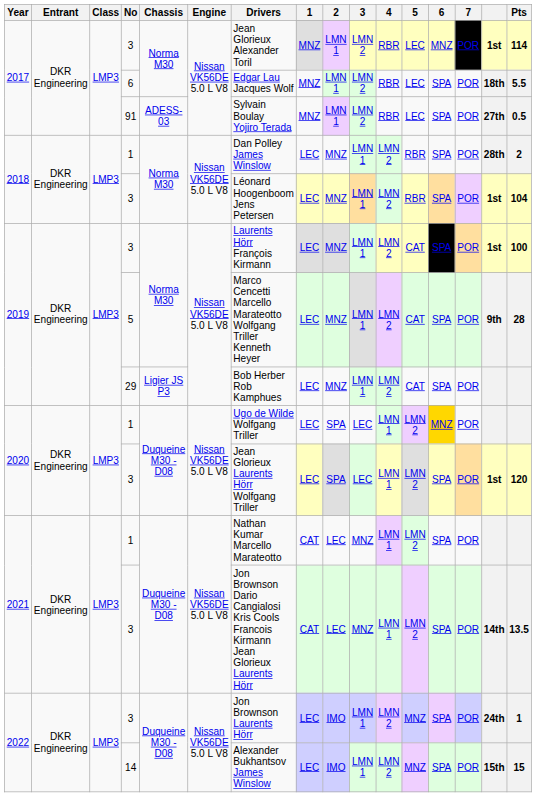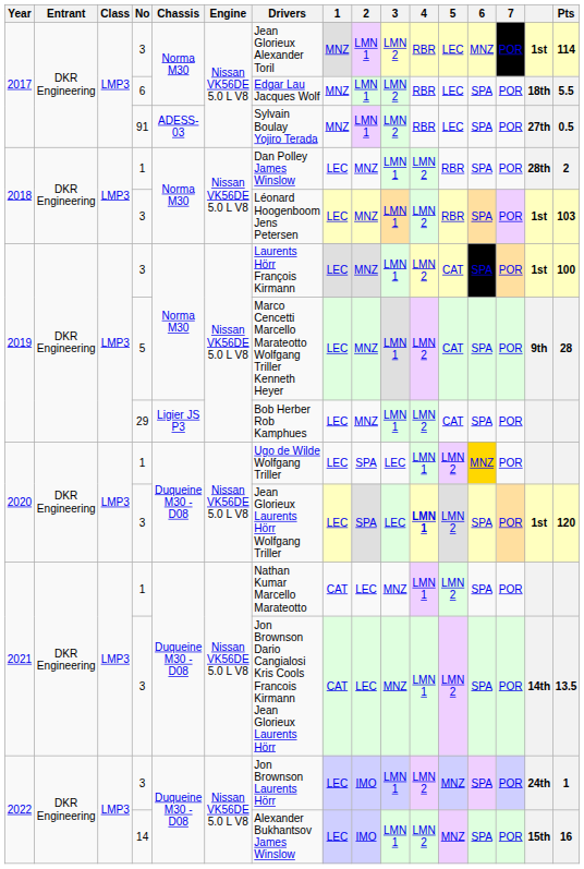 <table class="wikitable" style="font-size: 90%; text-align:center">
 <tr>
 <th>Year</th>
 <th>Entrant</th>
 <th>Class</th>
 <th>No</th>
 <th>Chassis</th>
 <th>Engine</th>
 <th>Drivers</th>
 <th>1</th>
 <th>2</th>
 <th>3</th>
 <th>4</th>
 <th>5</th>
 <th>6</th>
 <th>7</th>
 <th></th>
 <th>Pts</th>
 </tr>
 <tr>
 <td rowspan="3"><a href='#'>2017</a></td>
 <td rowspan="3"> DKR Engineering</td>
 <td rowspan="3"><a href='#'>LMP3</a></td>
 <td>3</td>
 <td rowspan="2"><a href='#'>Norma M30</a></td>
 <td rowspan="3"><a href='#'>Nissan</a> <a href='#'>VK56DE</a> 5.0 L V8</td>
 <td align="left"> Jean Glorieux<br> Alexander Toril</td>
 <td style="background:#DFDFDF;"><a href='#'>MNZ</a><br></td>
 <td style="background:#EFCFFF;"><a href='#'>LMN 1</a><br></td>
 <td style="background:#FFFFBF;"><a href='#'>LMN 2</a><br></td>
 <td style="background:#FFFFBF;"><a href='#'>RBR</a><br></td>
 <td style="background:#FFFFBF;"><a href='#'>LEC</a><br></td>
 <td style="background:#FFFFBF;"><a href='#'>MNZ</a><br></td>
 <td style="background-color:#000000; color:white"><a href='#'><span>POR</span></a><br></td>
 <th style="background:#FFFFBF;">1st</th>
 <th style="background:#FFFFBF;">114</th>
 </tr>
 <tr>
 <td>6</td>
 <td align="left"> <a href='#'>Edgar Lau</a><br> Jacques Wolf</td>
 <td><a href='#'>MNZ</a></td>
 <td style="background:#DFFFDF;"><a href='#'>LMN 1</a><br></td>
 <td style="background:#DFFFDF;"><a href='#'>LMN 2</a><br></td>
 <td><a href='#'>RBR</a></td>
 <td><a href='#'>LEC</a></td>
 <td><a href='#'>SPA</a></td>
 <td><a href='#'>POR</a></td>
 <th>18th</th>
 <th>5.5</th>
 </tr>
 <tr>
 <td>91</td>
 <td><a href='#'>ADESS-03</a></td>
 <td align="left"> Sylvain Boulay<br> <a href='#'>Yojiro Terada</a></td>
 <td><a href='#'>MNZ</a></td>
 <td style="background:#EFCFFF;"><a href='#'>LMN 1</a><br></td>
 <td style="background:#DFFFDF;"><a href='#'>LMN 2</a><br></td>
 <td><a href='#'>RBR</a></td>
 <td><a href='#'>LEC</a></td>
 <td><a href='#'>SPA</a></td>
 <td><a href='#'>POR</a></td>
 <th>27th</th>
 <th>0.5</th>
 </tr>
 <tr>
 <td rowspan="2"><a href='#'>2018</a></td>
 <td rowspan="2"> DKR Engineering</td>
 <td rowspan="2"><a href='#'>LMP3</a></td>
 <td>1</td>
 <td rowspan="2"><a href='#'>Norma M30</a></td>
 <td rowspan="2"><a href='#'>Nissan</a> <a href='#'>VK56DE</a> 5.0 L V8</td>
 <td align="left"> Dan Polley<br> <a href='#'>James Winslow</a></td>
 <td><a href='#'>LEC</a></td>
 <td><a href='#'>MNZ</a></td>
 <td style="background:#DFFFDF;"><a href='#'>LMN 1</a><br></td>
 <td style="background:#DFFFDF;"><a href='#'>LMN 2</a><br></td>
 <td><a href='#'>RBR</a></td>
 <td><a href='#'>SPA</a></td>
 <td><a href='#'>POR</a></td>
 <th>28th</th>
 <th>2</th>
 </tr>
 <tr>
 <td>3</td>
 <td align="left"> Léonard Hoogenboom<br> Jens Petersen</td>
 <td style="background:#FFFFBF;"><a href='#'>LEC</a><br></td>
 <td style="background:#FFFFBF;"><a href='#'>MNZ</a><br></td>
 <td style="background:#FFDF9F;"><a href='#'>LMN 1</a><br></td>
 <td style="background:#DFFFDF;"><a href='#'>LMN 2</a><br></td>
 <td style="background:#FFFFBF;"><a href='#'>RBR</a><br></td>
 <td style="background:#FFDF9F;"><a href='#'>SPA</a><br></td>
 <td style="background:#EFCFFF;"><a href='#'>POR</a><br></td>
 <th style="background:#FFFFBF;">1st</th>
-<th style="background:#FFFFBF;">104</th>
+<th style="background:#FFFFBF;">103</th>
 </tr>
 <tr>
 <td rowspan="3"><a href='#'>2019</a></td>
 <td rowspan="3"> DKR Engineering</td>
 <td rowspan="3"><a href='#'>LMP3</a></td>
 <td>3</td>
 <td rowspan="2"><a href='#'>Norma M30</a></td>
 <td rowspan="3"><a href='#'>Nissan</a> <a href='#'>VK56DE</a> 5.0 L V8</td>
 <td align="left"> <a href='#'>Laurents Hörr</a><br> François Kirmann</td>
 <td style="background:#DFDFDF;"><a href='#'>LEC</a><br></td>
 <td style="background:#DFDFDF;"><a href='#'>MNZ</a><br></td>
 <td style="background:#DFFFDF;"><a href='#'>LMN 1</a><br></td>
 <td style="background:#FFFFBF;"><a href='#'>LMN 2</a><br></td>
 <td style="background:#FFFFBF;"><a href='#'>CAT</a><br></td>
 <td style="background-color:#000000; color:white"><a href='#'><span>SPA</span></a><br></td>
 <td style="background:#FFDF9F;"><a href='#'>POR</a><br></td>
 <th style="background:#FFFFBF;">1st</th>
 <th style="background:#FFFFBF;">100</th>
 </tr>
 <tr>
 <td>5</td>
 <td align="left"> Marco Cencetti<br> Marcello Marateotto<br> Wolfgang Triller<br> Kenneth Heyer</td>
 <td style="background:#DFFFDF;"><a href='#'>LEC</a><br></td>
 <td style="background:#DFFFDF;"><a href='#'>MNZ</a><br></td>
 <td style="background:#DFDFDF;"><a href='#'>LMN 1</a><br></td>
 <td style="background:#EFCFFF;"><a href='#'>LMN 2</a><br></td>
 <td style="background:#DFFFDF;"><a href='#'>CAT</a><br></td>
 <td style="background:#DFFFDF;"><a href='#'>SPA</a><br></td>
 <td style="background:#DFFFDF;"><a href='#'>POR</a><br></td>
 <th>9th</th>
 <th>28</th>
 </tr>
 <tr>
 <td>29</td>
 <td><a href='#'>Ligier JS P3</a></td>
 <td align="left"> Bob Herber<br> Rob Kamphues</td>
 <td><a href='#'>LEC</a></td>
 <td><a href='#'>MNZ</a></td>
 <td style="background:#DFFFDF;"><a href='#'>LMN 1</a><br></td>
 <td style="background:#DFFFDF;"><a href='#'>LMN 2</a><br></td>
 <td><a href='#'>CAT</a></td>
 <td><a href='#'>SPA</a></td>
 <td><a href='#'>POR</a></td>
 <th></th>
 <th></th>
 </tr>
 <tr>
 <td rowspan="2"><a href='#'>2020</a></td>
 <td rowspan="2"> DKR Engineering</td>
 <td rowspan="2"><a href='#'>LMP3</a></td>
 <td>1</td>
 <td rowspan="2"><a href='#'>Duqueine M30 - D08</a></td>
 <td rowspan="2"><a href='#'>Nissan</a> <a href='#'>VK56DE</a> 5.0 L V8</td>
 <td align="left"> <a href='#'>Ugo de Wilde</a><br> Wolfgang Triller</td>
 <td><a href='#'>LEC</a></td>
 <td><a href='#'>SPA</a></td>
 <td><a href='#'>LEC</a></td>
 <td style="background:#DFFFDF;"><a href='#'>LMN 1</a><br></td>
 <td style="background:#EFCFFF;"><a href='#'>LMN 2</a><br></td>
 <td style="background: gold;"><a href='#'>MNZ</a></td>
 <td><a href='#'>POR</a></td>
 <th></th>
 <th></th>
 </tr>
 <tr>
 <td>3</td>
 <td align="left"> Jean Glorieux<br> <a href='#'>Laurents Hörr</a><br> Wolfgang Triller</td>
 <td style="background:#FFFFBF;"><a href='#'>LEC</a><br></td>
 <td style="background:#DFDFDF;"><a href='#'>SPA</a><br></td>
 <td style="background:#DFFFDF;"><a href='#'>LEC</a><br></td>
-<td style="background:#FFFFBF;"><a href='#'>LMN 1</a><br></td>
+<td style="background:#FFFFBF;"><strong><a href='#'>LMN 1</a><br></strong></td>
 <td style="background:#DFDFDF;"><a href='#'>LMN 2</a><br></td>
 <td style="background:#FFFFBF;"><a href='#'>SPA</a><br></td>
 <td style="background:#FFDF9F;"><a href='#'>POR</a><br></td>
 <th style="background:#FFFFBF;">1st</th>
 <th style="background:#FFFFBF;">120</th>
 </tr>
 <tr>
 <td rowspan="2"><a href='#'>2021</a></td>
 <td rowspan="2"> DKR Engineering</td>
 <td rowspan="2"><a href='#'>LMP3</a></td>
 <td>1</td>
 <td rowspan="2"><a href='#'>Duqueine M30 - D08</a></td>
 <td rowspan="2"><a href='#'>Nissan</a> <a href='#'>VK56DE</a> 5.0 L V8</td>
 <td align="left"> Nathan Kumar<br> Marcello Marateotto</td>
 <td><a href='#'>CAT</a></td>
 <td><a href='#'>LEC</a></td>
 <td><a href='#'>MNZ</a></td>
 <td style="background:#EFCFFF;"><a href='#'>LMN 1</a><br></td>
 <td style="background:#DFFFDF;"><a href='#'>LMN 2</a><br></td>
 <td><a href='#'>SPA</a></td>
 <td><a href='#'>POR</a></td>
 <th></th>
 <th></th>
 </tr>
 <tr>
 <td>3</td>
 <td align="left"> Jon Brownson<br> Dario Cangialosi<br> Kris Cools<br> Francois Kirmann<br> Jean Glorieux<br> <a href='#'>Laurents Hörr</a></td>
 <td style="background:#DFFFDF;"><a href='#'>CAT</a><br></td>
 <td style="background:#DFFFDF;"><a href='#'>LEC</a><br></td>
 <td style="background:#DFFFDF;"><a href='#'>MNZ</a><br></td>
 <td style="background:#DFFFDF;"><a href='#'>LMN 1</a><br></td>
 <td style="background:#EFCFFF;"><a href='#'>LMN 2</a><br></td>
 <td style="background:#DFFFDF;"><a href='#'>SPA</a><br></td>
 <td style="background:#DFFFDF;"><a href='#'>POR</a><br></td>
 <th>14th</th>
 <th>13.5</th>
 </tr>
 <tr>
 <td rowspan="2"><a href='#'>2022</a></td>
 <td rowspan="2"> DKR Engineering</td>
 <td rowspan="2"><a href='#'>LMP3</a></td>
 <td>3</td>
 <td rowspan="2"><a href='#'>Duqueine M30 - D08</a></td>
 <td rowspan="2"><a href='#'>Nissan</a> <a href='#'>VK56DE</a> 5.0 L V8</td>
 <td align="left"> Jon Brownson<br> <a href='#'>Laurents Hörr</a></td>
 <td style="background:#CFCFFF;"><a href='#'>LEC</a><br></td>
 <td style="background:#CFCFFF;"><a href='#'>IMO</a><br></td>
 <td style="background:#CFCFFF;"><a href='#'>LMN 1</a><br></td>
 <td style="background:#EFCFFF;"><a href='#'>LMN 2</a><br></td>
 <td style="background:#CFCFFF;"><a href='#'>MNZ</a><br></td>
 <td style="background:#EFCFFF;"><a href='#'>SPA</a><br></td>
 <td style="background:#CFCFFF;"><a href='#'>POR</a><br></td>
 <th>24th</th>
 <th>1</th>
 </tr>
 <tr>
 <td>14</td>
 <td align="left"> Alexander Bukhantsov<br> <a href='#'>James Winslow</a></td>
 <td style="background:#CFCFFF;"><a href='#'>LEC</a><br></td>
 <td style="background:#CFCFFF;"><a href='#'>IMO</a><br></td>
 <td style="background:#DFFFDF;"><a href='#'>LMN 1</a><br></td>
 <td style="background:#DFFFDF;"><a href='#'>LMN 2</a><br></td>
 <td style="background:#EFCFFF;"><a href='#'>MNZ</a><br></td>
 <td style="background:#DFFFDF;"><a href='#'>SPA</a><br></td>
 <td style="background:#DFFFDF;"><a href='#'>POR</a><br></td>
 <th>15th</th>
-<th>15</th>
+<th>16</th>
 </tr>
 </table>
